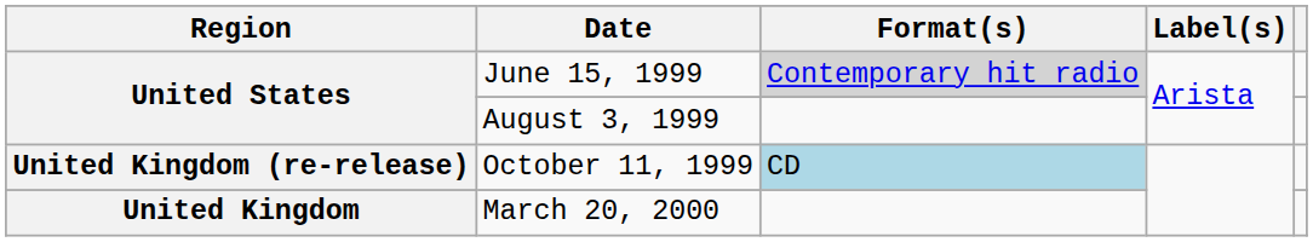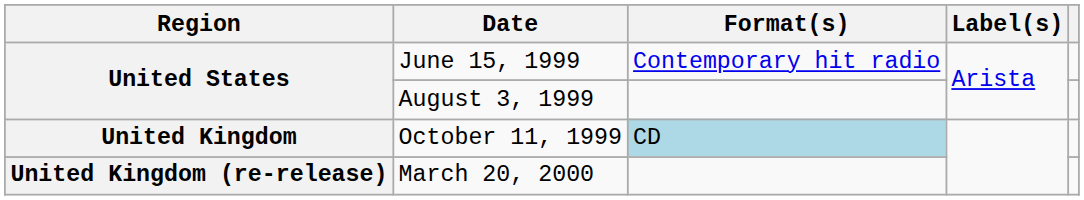 <table class="wikitable plainrowheaders">
 <tr>
 <th scope="col">Region</th>
 <th scope="col">Date</th>
 <th scope="col">Format(s)</th>
 <th scope="col">Label(s)</th>
 <th scope="col"></th>
 </tr>
 <tr>
 <th scope="row" rowspan="2">United States</th>
 <td>June 15, 1999</td>
-<td style="background: lightgrey;"><a href='#'>Contemporary hit radio</a></td>
+<td><a href='#'>Contemporary hit radio</a></td>
 <td rowspan="2"><a href='#'>Arista</a></td>
 <td align="center"></td>
 </tr>
 <tr>
 <td>August 3, 1999</td>
 <td></td>
 <td align="center"></td>
 </tr>
 <tr>
-<th scope="row">United Kingdom (re-release)</th>
+<th scope="row">United Kingdom</th>
 <td>October 11, 1999</td>
 <td style="background: lightblue;">CD</td>
 <td rowspan="2"></td>
 <td align="center"></td>
 </tr>
 <tr>
-<th scope="row">United Kingdom</th>
+<th scope="row">United Kingdom (re-release)</th>
 <td>March 20, 2000</td>
 <td></td>
 <td align="center"></td>
 </tr>
 </table>
